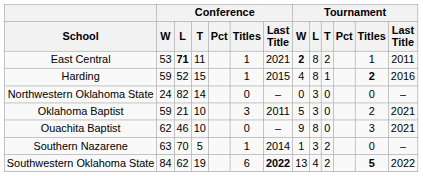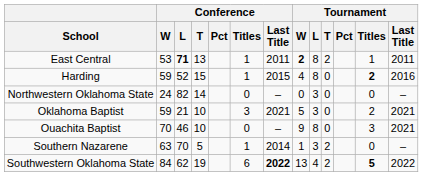 <table class="wikitable sortable" style=text-align:center>
 <tr>
 <th></th>
 <th colspan=6>Conference</th>
 <th colspan=6>Tournament</th>
 </tr>
 <tr>
 <th>School</th>
 <th>W</th>
 <th>L</th>
 <th>T</th>
 <th>Pct</th>
 <th>Titles</th>
 <th>Last<br>Title</th>
 <th>W</th>
 <th>L</th>
 <th>T</th>
 <th>Pct</th>
 <th>Titles</th>
 <th>Last<br>Title</th>
 </tr>
 <tr>
 <td>East Central</td>
 <td>53</td>
 <td><strong>71</strong></td>
-<td>11</td>
+<td>13</td>
 <td></td>
 <td>1</td>
-<td>2021</td>
+<td>2011</td>
 <td><strong>2</strong></td>
 <td>8</td>
 <td>2</td>
 <td></td>
 <td>1</td>
 <td>2011</td>
 </tr>
 <tr>
 <td>Harding</td>
 <td>59</td>
 <td>52</td>
 <td>15</td>
 <td></td>
 <td>1</td>
 <td>2015</td>
 <td>4</td>
 <td>8</td>
-<td>1</td>
+<td>0</td>
 <td></td>
 <td><strong>2</strong></td>
 <td>2016</td>
 </tr>
 <tr>
 <td>Northwestern Oklahoma State</td>
 <td>24</td>
 <td>82</td>
 <td>14</td>
 <td></td>
 <td>0</td>
 <td>–</td>
 <td>0</td>
 <td>3</td>
 <td>0</td>
 <td></td>
 <td>0</td>
 <td>–</td>
 </tr>
 <tr>
 <td>Oklahoma Baptist</td>
 <td>59</td>
 <td>21</td>
 <td>10</td>
 <td></td>
 <td>3</td>
-<td>2011</td>
+<td>2021</td>
 <td>5</td>
 <td>3</td>
 <td>0</td>
 <td></td>
 <td>2</td>
 <td>2021</td>
 </tr>
 <tr>
 <td>Ouachita Baptist</td>
-<td>62</td>
+<td>70</td>
 <td>46</td>
 <td>10</td>
 <td></td>
 <td>0</td>
 <td>–</td>
 <td>9</td>
 <td>8</td>
 <td>0</td>
 <td></td>
 <td>3</td>
 <td>2021</td>
 </tr>
 <tr>
 <td>Southern Nazarene</td>
 <td>63</td>
 <td>70</td>
 <td>5</td>
 <td></td>
 <td>1</td>
 <td>2014</td>
 <td>1</td>
 <td>3</td>
 <td>2</td>
 <td></td>
 <td>0</td>
 <td>–</td>
 </tr>
 <tr>
 <td>Southwestern Oklahoma State</td>
 <td>84</td>
 <td>62</td>
 <td>19</td>
 <td></td>
 <td>6</td>
 <td><strong>2022</strong></td>
 <td>13</td>
 <td>4</td>
 <td>2</td>
 <td></td>
 <td><strong>5</strong></td>
 <td>2022</td>
 </tr>
 </table>
